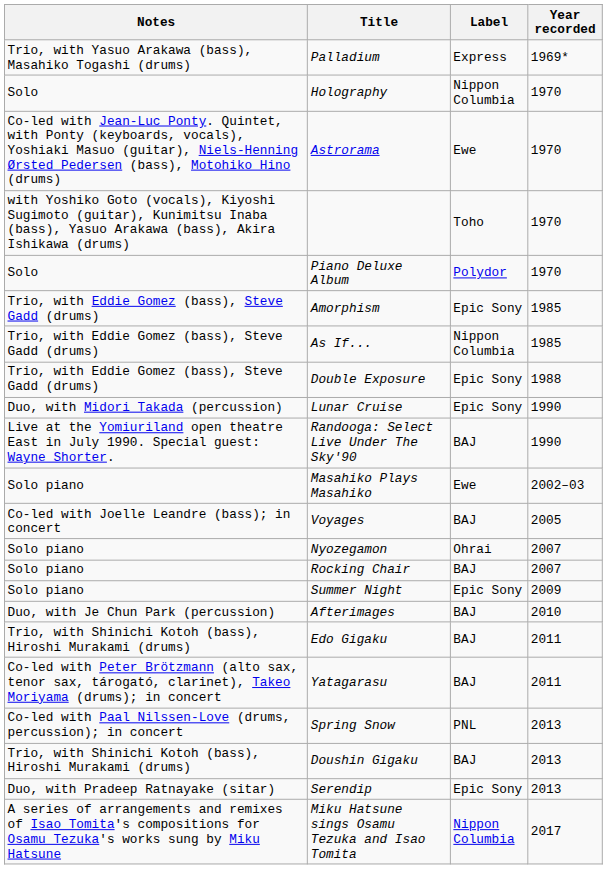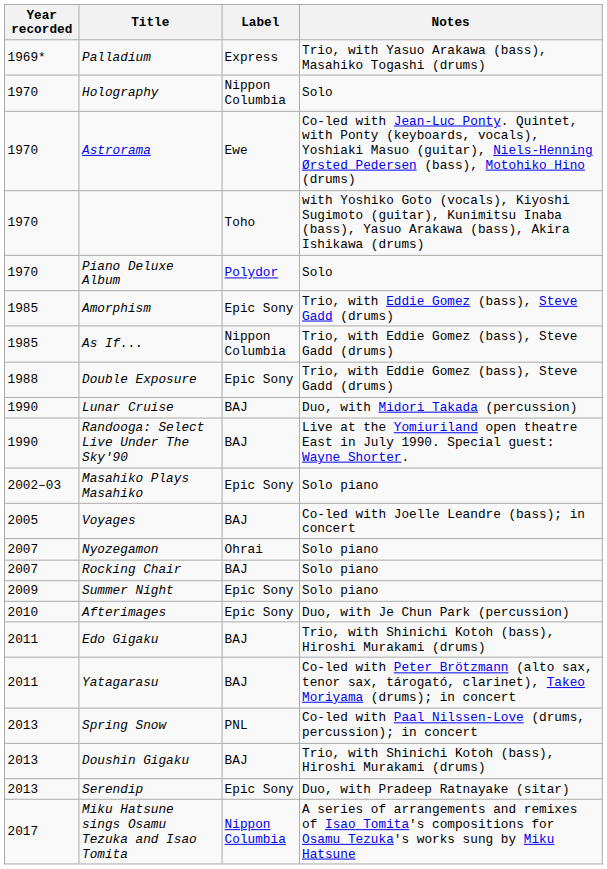 <table class="wikitable sortable">
 <tr>
-<th>Notes</th>
+<th>Year recorded</th>
 <th>Title</th>
 <th>Label</th>
-<th>Year recorded</th>
+<th>Notes</th>
 </tr>
 <tr>
-<td>Trio, with Yasuo Arakawa (bass), Masahiko Togashi (drums)</td>
+<td>1969*</td>
 <td><em>Palladium</em></td>
 <td>Express</td>
-<td>1969*</td>
+<td>Trio, with Yasuo Arakawa (bass), Masahiko Togashi (drums)</td>
 </tr>
 <tr>
-<td>Solo</td>
+<td>1970</td>
 <td><em>Holography</em></td>
 <td>Nippon Columbia</td>
-<td>1970</td>
+<td>Solo</td>
 </tr>
 <tr>
-<td>Co-led with <a href='#'>Jean-Luc Ponty</a>. Quintet, with Ponty (keyboards, vocals), Yoshiaki Masuo (guitar), <a href='#'>Niels-Henning Ørsted Pedersen</a> (bass), <a href='#'>Motohiko Hino</a> (drums)</td>
+<td>1970</td>
 <td><em><a href='#'>Astrorama</a></em></td>
 <td>Ewe</td>
-<td>1970</td>
+<td>Co-led with <a href='#'>Jean-Luc Ponty</a>. Quintet, with Ponty (keyboards, vocals), Yoshiaki Masuo (guitar), <a href='#'>Niels-Henning Ørsted Pedersen</a> (bass), <a href='#'>Motohiko Hino</a> (drums)</td>
 </tr>
 <tr>
-<td>with Yoshiko Goto (vocals),  Kiyoshi Sugimoto (guitar),  Kunimitsu Inaba (bass), Yasuo Arakawa (bass), Akira Ishikawa (drums)</td>
+<td>1970</td>
 <td><em></em></td>
 <td>Toho</td>
-<td>1970</td>
+<td>with Yoshiko Goto (vocals),  Kiyoshi Sugimoto (guitar),  Kunimitsu Inaba (bass), Yasuo Arakawa (bass), Akira Ishikawa (drums)</td>
 </tr>
 <tr ->
-<td>Solo</td>
+<td>1970</td>
 <td><em>Piano Deluxe Album</em></td>
 <td><a href='#'>Polydor</a></td>
-<td>1970</td>
+<td>Solo</td>
 </tr>
 <tr>
-<td>Trio, with <a href='#'>Eddie Gomez</a> (bass), <a href='#'>Steve Gadd</a> (drums)</td>
+<td>1985</td>
 <td><em>Amorphism</em></td>
 <td>Epic Sony</td>
-<td>1985</td>
+<td>Trio, with <a href='#'>Eddie Gomez</a> (bass), <a href='#'>Steve Gadd</a> (drums)</td>
 </tr>
 <tr>
-<td>Trio, with Eddie Gomez (bass), Steve Gadd (drums)</td>
+<td>1985</td>
 <td><em>As If...</em></td>
 <td>Nippon Columbia</td>
-<td>1985</td>
+<td>Trio, with Eddie Gomez (bass), Steve Gadd (drums)</td>
 </tr>
 <tr>
-<td>Trio, with Eddie Gomez (bass), Steve Gadd (drums)</td>
+<td>1988</td>
 <td><em>Double Exposure</em></td>
 <td>Epic Sony</td>
-<td>1988</td>
+<td>Trio, with Eddie Gomez (bass), Steve Gadd (drums)</td>
 </tr>
 <tr>
+<td>1990</td>
+<td><em>Lunar Cruise</em></td>
+<td>BAJ</td>
 <td>Duo, with <a href='#'>Midori Takada</a> (percussion)</td>
-<td><em>Lunar Cruise</em></td>
-<td>Epic Sony</td>
-<td>1990</td>
 </tr>
 <tr>
-<td>Live at the <a href='#'>Yomiuriland</a> open theatre East in July 1990. Special guest: <a href='#'>Wayne Shorter</a>.</td>
+<td>1990</td>
 <td><em>Randooga: Select Live Under The Sky'90</em></td>
 <td>BAJ</td>
-<td>1990</td>
+<td>Live at the <a href='#'>Yomiuriland</a> open theatre East in July 1990. Special guest: <a href='#'>Wayne Shorter</a>.</td>
 </tr>
 <tr>
+<td>2002–03</td>
+<td><em>Masahiko Plays Masahiko</em></td>
+<td>Epic Sony</td>
 <td>Solo piano</td>
-<td><em>Masahiko Plays Masahiko</em></td>
-<td>Ewe</td>
-<td>2002–03</td>
 </tr>
 <tr>
-<td>Co-led with Joelle Leandre (bass); in concert</td>
+<td>2005</td>
 <td><em>Voyages</em></td>
 <td>BAJ</td>
-<td>2005</td>
+<td>Co-led with Joelle Leandre (bass); in concert</td>
 </tr>
 <tr>
-<td>Solo piano</td>
+<td>2007</td>
 <td><em>Nyozegamon</em></td>
 <td>Ohrai</td>
-<td>2007</td>
+<td>Solo piano</td>
 </tr>
 <tr>
-<td>Solo piano</td>
+<td>2007</td>
 <td><em>Rocking Chair</em></td>
 <td>BAJ</td>
-<td>2007</td>
+<td>Solo piano</td>
 </tr>
 <tr>
-<td>Solo piano</td>
+<td>2009</td>
 <td><em>Summer Night</em></td>
 <td>Epic Sony</td>
-<td>2009</td>
+<td>Solo piano</td>
 </tr>
 <tr>
+<td>2010</td>
+<td><em>Afterimages</em></td>
+<td>Epic Sony</td>
 <td>Duo, with Je Chun Park (percussion)</td>
-<td><em>Afterimages</em></td>
-<td>BAJ</td>
-<td>2010</td>
 </tr>
 <tr>
-<td>Trio, with Shinichi Kotoh (bass), Hiroshi Murakami (drums)</td>
+<td>2011</td>
 <td><em>Edo Gigaku</em></td>
 <td>BAJ</td>
-<td>2011</td>
+<td>Trio, with Shinichi Kotoh (bass), Hiroshi Murakami (drums)</td>
 </tr>
 <tr>
-<td>Co-led with <a href='#'>Peter Brötzmann</a> (alto sax, tenor sax, tárogató, clarinet), <a href='#'>Takeo Moriyama</a> (drums); in concert</td>
+<td>2011</td>
 <td><em>Yatagarasu</em></td>
 <td>BAJ</td>
-<td>2011</td>
+<td>Co-led with <a href='#'>Peter Brötzmann</a> (alto sax, tenor sax, tárogató, clarinet), <a href='#'>Takeo Moriyama</a> (drums); in concert</td>
 </tr>
 <tr>
-<td>Co-led with <a href='#'>Paal Nilssen-Love</a> (drums, percussion); in concert</td>
+<td>2013</td>
 <td><em>Spring Snow</em></td>
 <td>PNL</td>
-<td>2013</td>
+<td>Co-led with <a href='#'>Paal Nilssen-Love</a> (drums, percussion); in concert</td>
 </tr>
 <tr>
-<td>Trio, with Shinichi Kotoh (bass), Hiroshi Murakami (drums)</td>
+<td>2013</td>
 <td><em>Doushin Gigaku</em></td>
 <td>BAJ</td>
-<td>2013</td>
+<td>Trio, with Shinichi Kotoh (bass), Hiroshi Murakami (drums)</td>
 </tr>
 <tr>
-<td>Duo, with Pradeep Ratnayake (sitar)</td>
+<td>2013</td>
 <td><em>Serendip</em></td>
 <td>Epic Sony</td>
-<td>2013</td>
+<td>Duo, with Pradeep Ratnayake (sitar)</td>
 </tr>
 <tr>
-<td>A series of arrangements and remixes of <a href='#'>Isao Tomita</a>'s compositions for <a href='#'>Osamu Tezuka</a>'s works sung by <a href='#'>Miku Hatsune</a></td>
+<td>2017</td>
 <td><em>Miku Hatsune sings Osamu Tezuka and Isao Tomita</em></td>
 <td><a href='#'>Nippon Columbia</a></td>
-<td>2017</td>
+<td>A series of arrangements and remixes of <a href='#'>Isao Tomita</a>'s compositions for <a href='#'>Osamu Tezuka</a>'s works sung by <a href='#'>Miku Hatsune</a></td>
 </tr>
 </table>
